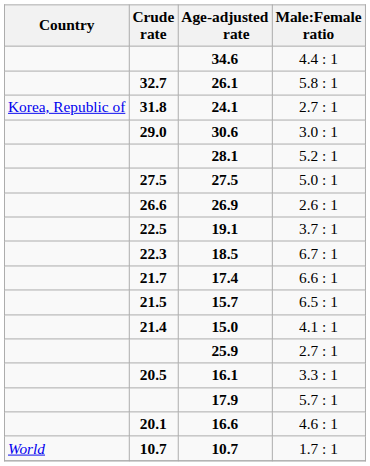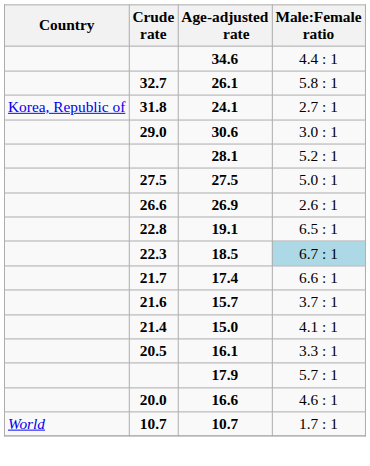 <table class="wikitable sortable" border="1" style="float:left; margin-right:1em;">
 <tr style="background:#ececec;">
 <th class="unsortable">Country</th>
 <th>Crude<br>rate</th>
 <th>Age-adjusted<br>      rate</th>
 <th>Male:Female<br>ratio</th>
 </tr>
 <tr>
 <td></td>
 <td style="text-align:center;"></td>
 <td style="text-align:center;"><strong>34.6</strong></td>
 <td style="text-align:center;">4.4 : 1</td>
 </tr>
 <tr>
 <td></td>
 <td style="text-align:center;"><strong>32.7</strong></td>
 <td style="text-align:center;"><strong>26.1</strong></td>
 <td style="text-align:center;">5.8 : 1</td>
 </tr>
 <tr>
 <td> <a href='#'>Korea, Republic of</a></td>
 <td style="text-align:center;"><strong>31.8</strong></td>
 <td style="text-align:center;"><strong>24.1</strong></td>
 <td style="text-align:center;">2.7 : 1</td>
 </tr>
 <tr>
 <td></td>
 <td style="text-align:center;"><strong>29.0</strong></td>
 <td style="text-align:center;"><strong>30.6</strong></td>
 <td style="text-align:center;">3.0 : 1</td>
 </tr>
 <tr>
 <td></td>
 <td style="text-align:center;"></td>
 <td style="text-align:center;"><strong>28.1</strong></td>
 <td style="text-align:center;">5.2 : 1</td>
 </tr>
 <tr>
 <td></td>
 <td style="text-align:center;"><strong>27.5</strong></td>
 <td style="text-align:center;"><strong>27.5</strong></td>
 <td style="text-align:center;">5.0 : 1</td>
 </tr>
 <tr>
 <td></td>
 <td style="text-align:center;"><strong>26.6</strong></td>
 <td style="text-align:center;"><strong>26.9</strong></td>
 <td style="text-align:center;">2.6 : 1</td>
 </tr>
 <tr>
 <td></td>
-<td style="text-align:center;"><strong>22.5</strong></td>
+<td style="text-align:center;"><strong>22.8</strong></td>
 <td style="text-align:center;"><strong>19.1</strong></td>
-<td style="text-align:center;">3.7 : 1</td>
+<td style="text-align:center;">6.5 : 1</td>
 </tr>
 <tr>
 <td></td>
 <td style="text-align:center;"><strong>22.3</strong></td>
 <td style="text-align:center;"><strong>18.5</strong></td>
-<td style="text-align:center;">6.7 : 1</td>
+<td style="background: lightblue; text-align:center;">6.7 : 1</td>
 </tr>
 <tr>
 <td></td>
 <td style="text-align:center;"><strong>21.7</strong></td>
 <td style="text-align:center;"><strong>17.4</strong></td>
 <td style="text-align:center;">6.6 : 1</td>
 </tr>
 <tr>
 <td></td>
-<td style="text-align:center;"><strong>21.5</strong></td>
+<td style="text-align:center;"><strong>21.6</strong></td>
 <td style="text-align:center;"><strong>15.7</strong></td>
-<td style="text-align:center;">6.5 : 1</td>
+<td style="text-align:center;">3.7 : 1</td>
 </tr>
 <tr>
 <td></td>
 <td style="text-align:center;"><strong>21.4</strong></td>
 <td style="text-align:center;"><strong>15.0</strong></td>
 <td style="text-align:center;">4.1 : 1</td>
-</tr>
-<tr>
-<td></td>
-<td style="text-align:center;"></td>
-<td style="text-align:center;"><strong>25.9</strong></td>
-<td style="text-align:center;">2.7 : 1</td>
 </tr>
 <tr>
 <td></td>
 <td style="text-align:center;"><strong>20.5</strong></td>
 <td style="text-align:center;"><strong>16.1</strong></td>
 <td style="text-align:center;">3.3 : 1</td>
 </tr>
 <tr>
 <td></td>
 <td style="text-align:center;"></td>
 <td style="text-align:center;"><strong>17.9</strong></td>
 <td style="text-align:center;">5.7 : 1</td>
 </tr>
 <tr>
 <td></td>
-<td style="text-align:center;"><strong>20.1</strong></td>
+<td style="text-align:center;"><strong>20.0</strong></td>
 <td style="text-align:center;"><strong>16.6</strong></td>
 <td style="text-align:center;">4.6 : 1</td>
 </tr>
 <tr>
 <td> <em><a href='#'>World</a></em></td>
 <td style="text-align:center;"><strong>10.7</strong></td>
 <td style="text-align:center;"><strong>10.7</strong></td>
 <td style="text-align:center;">1.7 : 1</td>
 </tr>
 <tr>
 </tr>
 </table>
